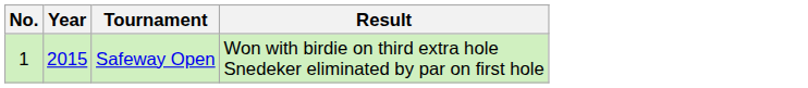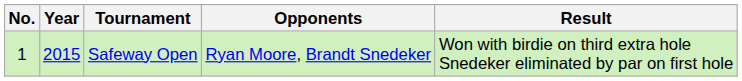 <table class="wikitable" style="font-size:95%;">
 <tr>
 <th>No.</th>
 <th>Year</th>
 <th>Tournament</th>
+<th>Opponents</th>
 <th>Result</th>
 </tr>
 <tr style="background:#d0f0c0;">
 <td align=center>1</td>
 <td><a href='#'>2015</a></td>
 <td><a href='#'>Safeway Open</a></td>
+<td> <a href='#'>Ryan Moore</a>,  <a href='#'>Brandt Snedeker</a></td>
 <td>Won with birdie on third extra hole<br>Snedeker eliminated by par on first hole</td>
 </tr>
 </table>
